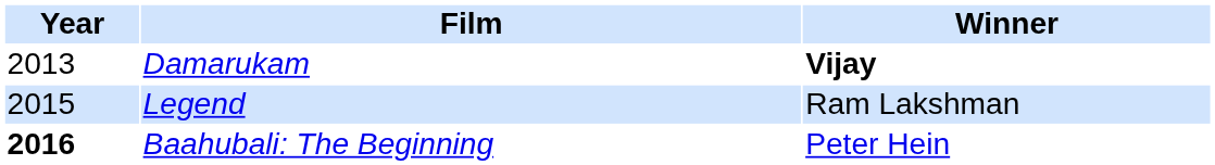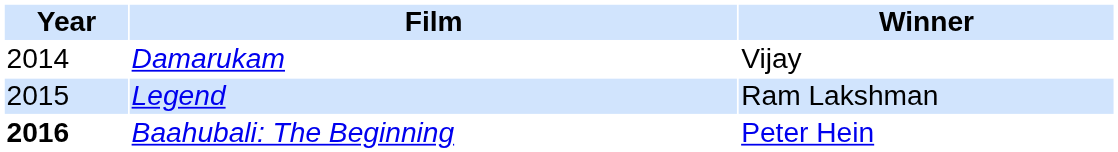 <table cellspacing="1" cellpadding="1" border="0" style="width:50%;">
 <tr style="background:#d1e4fd;">
 <th>Year</th>
 <th>Film</th>
 <th>Winner</th>
 </tr>
 <tr>
-<td>2013</td>
+<td>2014</td>
 <td><em><a href='#'>Damarukam</a></em></td>
-<td><strong>Vijay</strong></td>
+<td>Vijay</td>
 </tr>
 <tr style="background:#d1e4fd;">
 <td>2015</td>
 <td><em><a href='#'>Legend</a></em></td>
 <td>Ram Lakshman</td>
 </tr>
 <tr>
 <td><strong>2016</strong></td>
 <td><em><a href='#'>Baahubali: The Beginning</a></em></td>
 <td><a href='#'>Peter Hein</a></td>
 </tr>
 <tr>
 </tr>
 </table>
